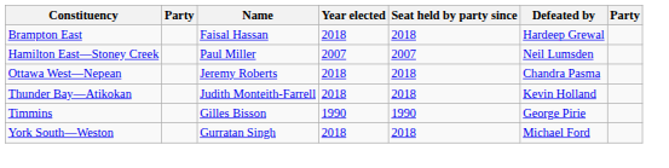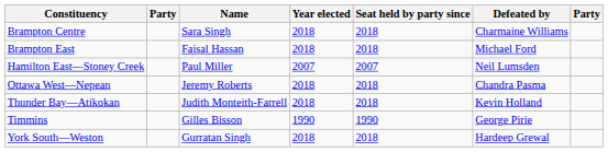 <table class="wikitable">
 <tr>
 <th>Constituency</th>
 <th>Party</th>
 <th>Name</th>
 <th>Year elected</th>
 <th>Seat held by party since</th>
 <th>Defeated by</th>
 <th>Party</th>
 </tr>
 <tr>
+<td><a href='#'>Brampton Centre</a></td>
+<td></td>
+<td><a href='#'>Sara Singh</a></td>
+<td><a href='#'>2018</a></td>
+<td><a href='#'>2018</a></td>
+<td><a href='#'>Charmaine Williams</a></td>
+<td></td>
+</tr>
+<tr>
 <td><a href='#'>Brampton East</a></td>
 <td></td>
 <td><a href='#'>Faisal Hassan</a></td>
 <td><a href='#'>2018</a></td>
 <td><a href='#'>2018</a></td>
-<td><a href='#'>Hardeep Grewal</a></td>
+<td><a href='#'>Michael Ford</a></td>
 <td></td>
 </tr>
 <tr>
 <td><a href='#'>Hamilton East—Stoney Creek</a></td>
 <td></td>
 <td><a href='#'>Paul Miller</a></td>
 <td><a href='#'>2007</a></td>
 <td><a href='#'>2007</a></td>
 <td><a href='#'>Neil Lumsden</a></td>
 <td></td>
 </tr>
 <tr>
 <td><a href='#'>Ottawa West—Nepean</a></td>
 <td></td>
 <td><a href='#'>Jeremy Roberts</a></td>
 <td><a href='#'>2018</a></td>
 <td><a href='#'>2018</a></td>
 <td><a href='#'>Chandra Pasma</a></td>
 <td></td>
 </tr>
 <tr>
 <td><a href='#'>Thunder Bay—Atikokan</a></td>
 <td></td>
 <td><a href='#'>Judith Monteith-Farrell</a></td>
 <td><a href='#'>2018</a></td>
 <td><a href='#'>2018</a></td>
 <td><a href='#'>Kevin Holland</a></td>
 <td></td>
 </tr>
 <tr>
 <td><a href='#'>Timmins</a></td>
 <td></td>
 <td><a href='#'>Gilles Bisson</a></td>
 <td><a href='#'>1990</a></td>
 <td><a href='#'>1990</a></td>
 <td><a href='#'>George Pirie</a></td>
 <td></td>
 </tr>
 <tr>
 <td><a href='#'>York South—Weston</a></td>
 <td></td>
 <td><a href='#'>Gurratan Singh</a></td>
 <td><a href='#'>2018</a></td>
 <td><a href='#'>2018</a></td>
-<td><a href='#'>Michael Ford</a></td>
+<td><a href='#'>Hardeep Grewal</a></td>
 <td></td>
 </tr>
 </table>
